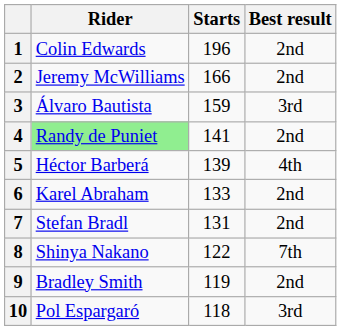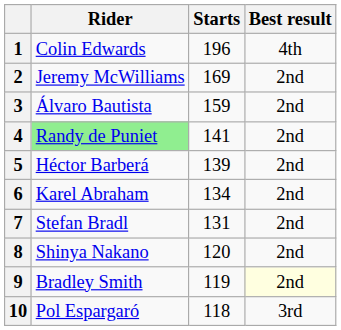 <table class="wikitable" style="text-align:center">
 <tr>
 <th></th>
 <th>Rider</th>
 <th>Starts</th>
 <th>Best result</th>
 </tr>
 <tr>
 <th>1</th>
 <td align=left> <a href='#'>Colin Edwards</a></td>
 <td>196</td>
-<td>2nd</td>
+<td>4th</td>
 </tr>
 <tr>
 <th>2</th>
 <td align=left> <a href='#'>Jeremy McWilliams</a></td>
-<td>166</td>
+<td>169</td>
 <td>2nd</td>
 </tr>
 <tr>
 <th>3</th>
 <td align=left> <a href='#'>Álvaro Bautista</a></td>
 <td>159</td>
-<td>3rd</td>
+<td>2nd</td>
 </tr>
 <tr>
 <th>4</th>
 <td align=left style="background: lightgreen;"> <a href='#'>Randy de Puniet</a></td>
 <td>141</td>
 <td>2nd</td>
 </tr>
 <tr>
 <th>5</th>
 <td align=left> <a href='#'>Héctor Barberá</a></td>
 <td>139</td>
-<td>4th</td>
+<td>2nd</td>
 </tr>
 <tr>
 <th>6</th>
 <td align=left> <a href='#'>Karel Abraham</a></td>
-<td>133</td>
+<td>134</td>
 <td>2nd</td>
 </tr>
 <tr>
 <th>7</th>
 <td align=left> <a href='#'>Stefan Bradl</a></td>
 <td>131</td>
 <td>2nd</td>
 </tr>
 <tr>
 <th>8</th>
 <td align=left> <a href='#'>Shinya Nakano</a></td>
-<td>122</td>
-<td>7th</td>
+<td>120</td>
+<td>2nd</td>
 </tr>
 <tr>
 <th>9</th>
 <td align=left> <a href='#'>Bradley Smith</a></td>
 <td>119</td>
-<td>2nd</td>
+<td style="background: lightyellow;">2nd</td>
 </tr>
 <tr>
 <th>10</th>
 <td align=left> <a href='#'>Pol Espargaró</a></td>
 <td>118</td>
 <td>3rd</td>
 </tr>
 </table>
